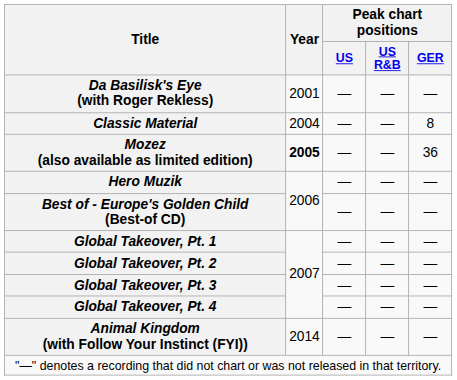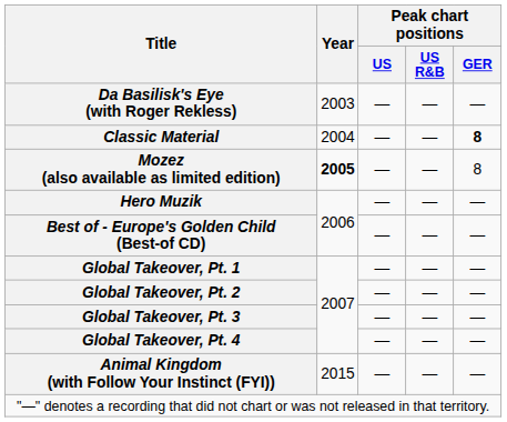 <table class="wikitable plainrowheaders" style="text-align:center;">
 <tr>
 <th scope="col" rowspan="2" style="width:20em;">Title</th>
 <th scope="col" rowspan="2">Year</th>
 <th scope="col" colspan="3">Peak chart positions</th>
 </tr>
 <tr>
 <th style="width:3em;font-size:90%;"><a href='#'>US</a><br></th>
 <th style="width:3em;font-size:90%;"><a href='#'>US<br>R&B</a><br></th>
 <th style="width:3em;font-size:90%;"><a href='#'>GER</a><br></th>
 </tr>
 <tr>
 <th scope="row"><em>Da Basilisk's Eye</em><br><span>(with Roger Rekless)</span></th>
-<td>2001</td>
+<td>2003</td>
 <td>—</td>
 <td>—</td>
 <td>—</td>
 </tr>
 <tr>
 <th scope="row"><em>Classic Material</em></th>
 <td>2004</td>
 <td>—</td>
 <td>—</td>
-<td>8</td>
+<td><strong>8</strong></td>
 </tr>
 <tr>
 <th scope="row"><em>Mozez</em><br><span>(also available as limited edition)</span></th>
 <td><strong>2005</strong></td>
 <td>—</td>
 <td>—</td>
-<td>36</td>
+<td>8</td>
 </tr>
 <tr>
 <th scope="row"><em>Hero Muzik</em></th>
 <td rowspan="2">2006</td>
 <td>—</td>
 <td>—</td>
 <td>—</td>
 </tr>
 <tr>
 <th scope="row"><em>Best of - Europe's Golden Child</em><br><span>(Best-of CD)</span></th>
 <td>—</td>
 <td>—</td>
 <td>—</td>
 </tr>
 <tr>
 <th scope="row"><em>Global Takeover, Pt. 1</em></th>
 <td rowspan="4">2007</td>
 <td>—</td>
 <td>—</td>
 <td>—</td>
 </tr>
 <tr>
 <th scope="row"><em>Global Takeover, Pt. 2</em></th>
 <td>—</td>
 <td>—</td>
 <td>—</td>
 </tr>
 <tr>
 <th scope="row"><em>Global Takeover, Pt. 3</em></th>
 <td>—</td>
 <td>—</td>
 <td>—</td>
 </tr>
 <tr>
 <th scope="row"><em>Global Takeover, Pt. 4</em></th>
 <td>—</td>
 <td>—</td>
 <td>—</td>
 </tr>
 <tr>
 <th scope="row"><em>Animal Kingdom</em><br><span>(with Follow Your Instinct (FYI))</span></th>
-<td>2014</td>
+<td>2015</td>
 <td>—</td>
 <td>—</td>
 <td>—</td>
 </tr>
 <tr>
 <td colspan="14" style="font-size:90%">"—" denotes a recording that did not chart or was not released in that territory.</td>
 </tr>
 </table>
